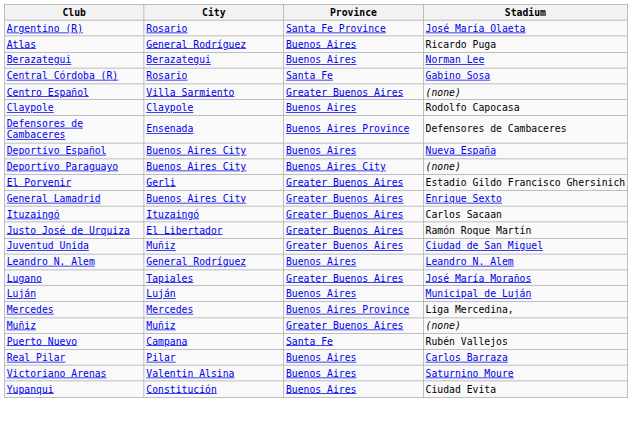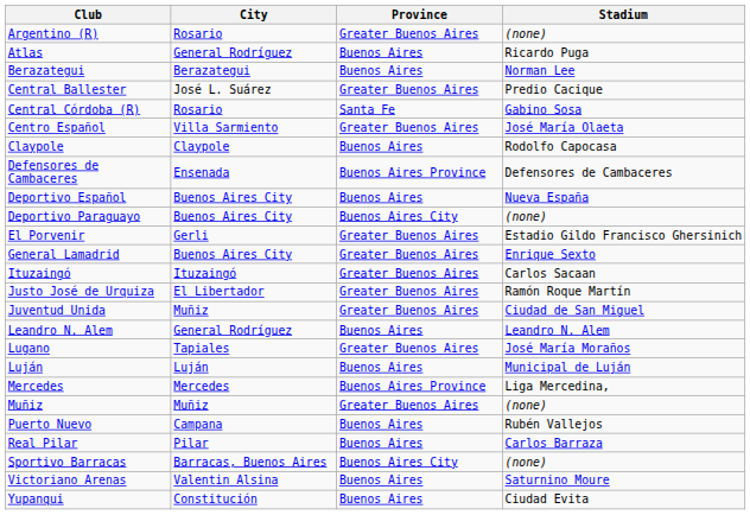 <table class="wikitable sortable">
 <tr>
 <th width=180px>Club</th>
 <th width=180px>City</th>
 <th width= 180px>Province</th>
 <th width=>Stadium</th>
 </tr>
 <tr>
 <td><a href='#'>Argentino (R)</a></td>
 <td><a href='#'>Rosario</a></td>
-<td><a href='#'>Santa Fe Province</a></td>
-<td><a href='#'>José María Olaeta</a></td>
+<td><a href='#'>Greater Buenos Aires</a></td>
+<td><em>(none)</em></td>
 </tr>
 <tr>
 <td><a href='#'>Atlas</a></td>
 <td><a href='#'>General Rodríguez</a></td>
 <td><a href='#'>Buenos Aires</a></td>
 <td>Ricardo Puga</td>
 </tr>
 <tr>
 <td><a href='#'>Berazategui</a></td>
 <td><a href='#'>Berazategui</a></td>
 <td><a href='#'>Buenos Aires</a></td>
 <td><a href='#'>Norman Lee</a></td>
 </tr>
 <tr>
+<td><a href='#'>Central Ballester</a></td>
+<td>José L. Suárez</td>
+<td><a href='#'>Greater Buenos Aires</a></td>
+<td>Predio Cacique</td>
+</tr>
+<tr>
 <td><a href='#'>Central Córdoba (R)</a></td>
 <td><a href='#'>Rosario</a></td>
 <td><a href='#'>Santa Fe</a></td>
 <td><a href='#'>Gabino Sosa</a></td>
 </tr>
 <tr>
 <td><a href='#'>Centro Español</a></td>
 <td><a href='#'>Villa Sarmiento</a></td>
 <td><a href='#'>Greater Buenos Aires</a></td>
-<td><em>(none)</em></td>
+<td><a href='#'>José María Olaeta</a></td>
 </tr>
 <tr>
 <td><a href='#'>Claypole</a></td>
 <td><a href='#'>Claypole</a></td>
 <td><a href='#'>Buenos Aires</a></td>
 <td>Rodolfo Capocasa</td>
 </tr>
 <tr>
 <td><a href='#'>Defensores de Cambaceres</a></td>
 <td><a href='#'>Ensenada</a></td>
 <td><a href='#'>Buenos Aires Province</a></td>
 <td>Defensores de Cambaceres</td>
 </tr>
 <tr>
 <td><a href='#'>Deportivo Español</a></td>
 <td><a href='#'>Buenos Aires City</a></td>
 <td><a href='#'>Buenos Aires</a></td>
 <td><a href='#'>Nueva España</a></td>
 </tr>
 <tr>
 <td><a href='#'>Deportivo Paraguayo</a></td>
 <td><a href='#'>Buenos Aires City</a></td>
 <td><a href='#'>Buenos Aires City</a></td>
 <td><em>(none)</em></td>
 </tr>
 <tr>
 <td><a href='#'>El Porvenir</a></td>
 <td><a href='#'>Gerli</a></td>
 <td><a href='#'>Greater Buenos Aires</a></td>
 <td>Estadio Gildo Francisco Ghersinich</td>
 </tr>
 <tr>
 <td><a href='#'>General Lamadrid</a></td>
 <td><a href='#'>Buenos Aires City</a></td>
 <td><a href='#'>Greater Buenos Aires</a></td>
 <td><a href='#'>Enrique Sexto</a></td>
 </tr>
 <tr>
 <td><a href='#'>Ituzaingó</a></td>
 <td><a href='#'>Ituzaingó</a></td>
 <td><a href='#'>Greater Buenos Aires</a></td>
 <td>Carlos Sacaan</td>
 </tr>
 <tr>
 <td><a href='#'>Justo José de Urquiza</a></td>
 <td><a href='#'>El Libertador</a></td>
 <td><a href='#'>Greater Buenos Aires</a></td>
 <td>Ramón Roque Martín</td>
 </tr>
 <tr>
 <td><a href='#'>Juventud Unida</a></td>
 <td><a href='#'>Muñiz</a></td>
 <td><a href='#'>Greater Buenos Aires</a></td>
 <td><a href='#'>Ciudad de San Miguel</a></td>
 </tr>
 <tr>
 <td><a href='#'>Leandro N. Alem</a></td>
 <td><a href='#'>General Rodríguez</a></td>
 <td><a href='#'>Buenos Aires</a></td>
 <td><a href='#'>Leandro N. Alem</a></td>
 </tr>
 <tr>
 <td><a href='#'>Lugano</a></td>
 <td><a href='#'>Tapiales</a></td>
 <td><a href='#'>Greater Buenos Aires</a></td>
 <td><a href='#'>José María Moraños</a></td>
 </tr>
 <tr>
 <td><a href='#'>Luján</a></td>
 <td><a href='#'>Luján</a></td>
 <td><a href='#'>Buenos Aires</a></td>
 <td><a href='#'>Municipal de Luján</a></td>
 </tr>
 <tr>
 <td><a href='#'>Mercedes</a></td>
 <td><a href='#'>Mercedes</a></td>
 <td><a href='#'>Buenos Aires Province</a></td>
 <td>Liga Mercedina,</td>
 </tr>
 <tr>
 <td><a href='#'>Muñiz</a></td>
 <td><a href='#'>Muñiz</a></td>
 <td><a href='#'>Greater Buenos Aires</a></td>
 <td><em>(none)</em></td>
 </tr>
 <tr>
 <td><a href='#'>Puerto Nuevo</a></td>
 <td><a href='#'>Campana</a></td>
-<td><a href='#'>Santa Fe</a></td>
+<td><a href='#'>Buenos Aires</a></td>
 <td>Rubén Vallejos</td>
 </tr>
 <tr>
 <td><a href='#'>Real Pilar</a></td>
 <td><a href='#'>Pilar</a></td>
 <td><a href='#'>Buenos Aires</a></td>
 <td><a href='#'>Carlos Barraza</a></td>
+</tr>
+<tr>
+<td><a href='#'>Sportivo Barracas</a></td>
+<td><a href='#'>Barracas, Buenos Aires</a></td>
+<td><a href='#'>Buenos Aires City</a></td>
+<td><em>(none)</em></td>
 </tr>
 <tr>
 <td><a href='#'>Victoriano Arenas</a></td>
 <td><a href='#'>Valentin Alsina</a></td>
 <td><a href='#'>Buenos Aires</a></td>
 <td><a href='#'>Saturnino Moure</a></td>
 </tr>
 <tr>
 <td><a href='#'>Yupanqui</a></td>
 <td><a href='#'>Constitución</a></td>
 <td><a href='#'>Buenos Aires</a></td>
 <td>Ciudad Evita</td>
 </tr>
 </table>
